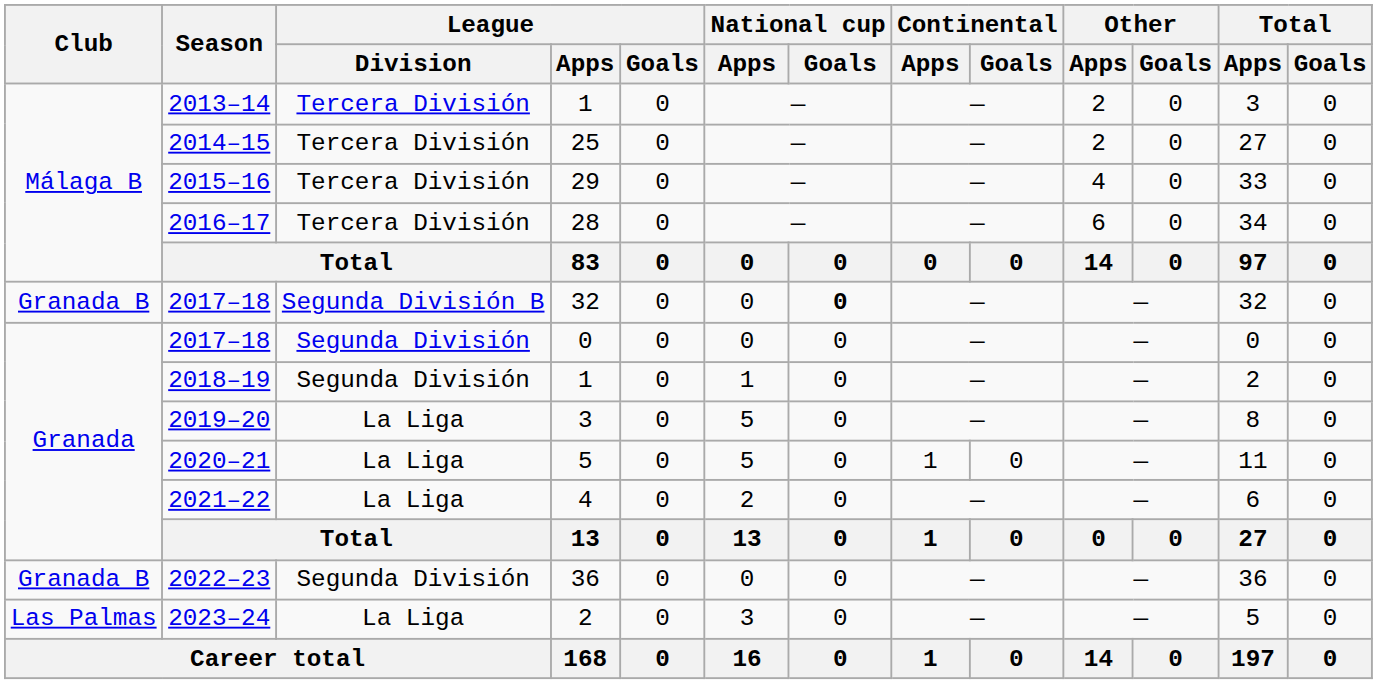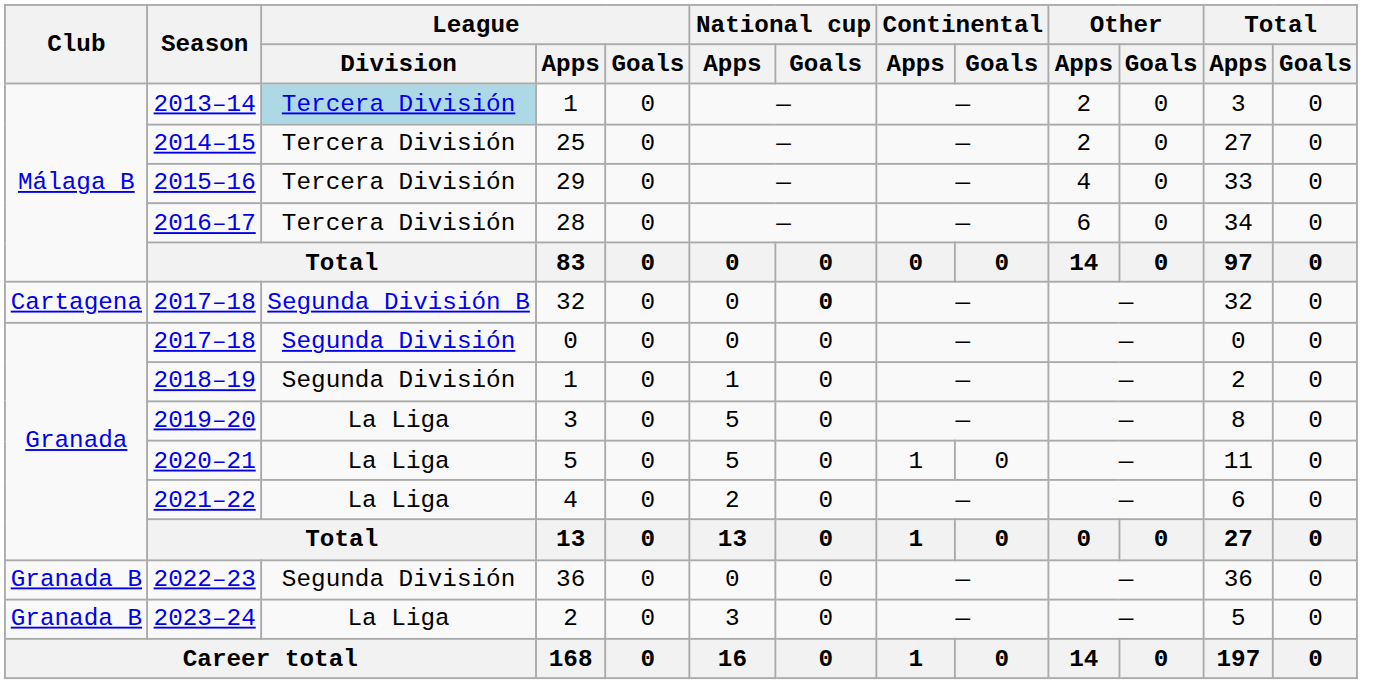 <table class="wikitable" style="text-align:center">
 <tr>
 <th rowspan="2">Club</th>
 <th rowspan="2">Season</th>
 <th colspan="3">League</th>
 <th colspan="2">National cup</th>
 <th colspan="2">Continental</th>
 <th colspan="2">Other</th>
 <th colspan="2">Total</th>
 </tr>
 <tr>
 <th>Division</th>
 <th>Apps</th>
 <th>Goals</th>
 <th>Apps</th>
 <th>Goals</th>
 <th>Apps</th>
 <th>Goals</th>
 <th>Apps</th>
 <th>Goals</th>
 <th>Apps</th>
 <th>Goals</th>
 </tr>
 <tr>
 <td rowspan="5"><a href='#'>Málaga B</a></td>
 <td><a href='#'>2013–14</a></td>
-<td><a href='#'>Tercera División</a></td>
+<td style="background: lightblue;"><a href='#'>Tercera División</a></td>
 <td>1</td>
 <td>0</td>
 <td colspan="2">—</td>
 <td colspan="2">—</td>
 <td>2</td>
 <td>0</td>
 <td>3</td>
 <td>0</td>
 </tr>
 <tr>
 <td><a href='#'>2014–15</a></td>
 <td>Tercera División</td>
 <td>25</td>
 <td>0</td>
 <td colspan="2">—</td>
 <td colspan="2">—</td>
 <td>2</td>
 <td>0</td>
 <td>27</td>
 <td>0</td>
 </tr>
 <tr>
 <td><a href='#'>2015–16</a></td>
 <td>Tercera División</td>
 <td>29</td>
 <td>0</td>
 <td colspan="2">—</td>
 <td colspan="2">—</td>
 <td>4</td>
 <td>0</td>
 <td>33</td>
 <td>0</td>
 </tr>
 <tr>
 <td><a href='#'>2016–17</a></td>
 <td>Tercera División</td>
 <td>28</td>
 <td>0</td>
 <td colspan="2">—</td>
 <td colspan="2">—</td>
 <td>6</td>
 <td>0</td>
 <td>34</td>
 <td>0</td>
 </tr>
 <tr>
 <th colspan="2">Total</th>
 <th>83</th>
 <th>0</th>
 <th>0</th>
 <th>0</th>
 <th>0</th>
 <th>0</th>
 <th>14</th>
 <th>0</th>
 <th>97</th>
 <th>0</th>
 </tr>
 <tr>
-<td><a href='#'>Granada B</a></td>
+<td><a href='#'>Cartagena</a></td>
 <td><a href='#'>2017–18</a></td>
 <td><a href='#'>Segunda División B</a></td>
 <td>32</td>
 <td>0</td>
 <td>0</td>
 <td><strong>0</strong></td>
 <td colspan="2">—</td>
 <td colspan="2">—</td>
 <td>32</td>
 <td>0</td>
 </tr>
 <tr>
 <td rowspan="6"><a href='#'>Granada</a></td>
 <td><a href='#'>2017–18</a></td>
 <td><a href='#'>Segunda División</a></td>
 <td>0</td>
 <td>0</td>
 <td>0</td>
 <td>0</td>
 <td colspan="2">—</td>
 <td colspan="2">—</td>
 <td>0</td>
 <td>0</td>
 </tr>
 <tr>
 <td><a href='#'>2018–19</a></td>
 <td>Segunda División</td>
 <td>1</td>
 <td>0</td>
 <td>1</td>
 <td>0</td>
 <td colspan="2">—</td>
 <td colspan="2">—</td>
 <td>2</td>
 <td>0</td>
 </tr>
 <tr>
 <td><a href='#'>2019–20</a></td>
 <td>La Liga</td>
 <td>3</td>
 <td>0</td>
 <td>5</td>
 <td>0</td>
 <td colspan="2">—</td>
 <td colspan="2">—</td>
 <td>8</td>
 <td>0</td>
 </tr>
 <tr>
 <td><a href='#'>2020–21</a></td>
 <td>La Liga</td>
 <td>5</td>
 <td>0</td>
 <td>5</td>
 <td>0</td>
 <td>1</td>
 <td>0</td>
 <td colspan="2">—</td>
 <td>11</td>
 <td>0</td>
 </tr>
 <tr>
 <td><a href='#'>2021–22</a></td>
 <td>La Liga</td>
 <td>4</td>
 <td>0</td>
 <td>2</td>
 <td>0</td>
 <td colspan="2">—</td>
 <td colspan="2">—</td>
 <td>6</td>
 <td>0</td>
 </tr>
 <tr>
 <th colspan="2">Total</th>
 <th>13</th>
 <th>0</th>
 <th>13</th>
 <th>0</th>
 <th>1</th>
 <th>0</th>
 <th>0</th>
 <th>0</th>
 <th>27</th>
 <th>0</th>
 </tr>
 <tr>
 <td><a href='#'>Granada B</a></td>
 <td><a href='#'>2022–23</a></td>
 <td>Segunda División</td>
 <td>36</td>
 <td>0</td>
 <td>0</td>
 <td>0</td>
 <td colspan="2">—</td>
 <td colspan="2">—</td>
 <td>36</td>
 <td>0</td>
 </tr>
 <tr>
-<td><a href='#'>Las Palmas</a></td>
+<td><a href='#'>Granada B</a></td>
 <td><a href='#'>2023–24</a></td>
 <td>La Liga</td>
 <td>2</td>
 <td>0</td>
 <td>3</td>
 <td>0</td>
 <td colspan="2">—</td>
 <td colspan="2">—</td>
 <td>5</td>
 <td>0</td>
 </tr>
 <tr>
 <th colspan="3">Career total</th>
 <th>168</th>
 <th>0</th>
 <th>16</th>
 <th>0</th>
 <th>1</th>
 <th>0</th>
 <th>14</th>
 <th>0</th>
 <th>197</th>
 <th>0</th>
 </tr>
 </table>
